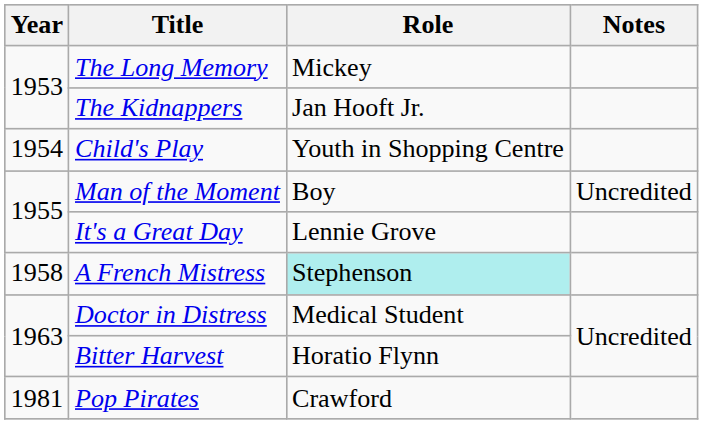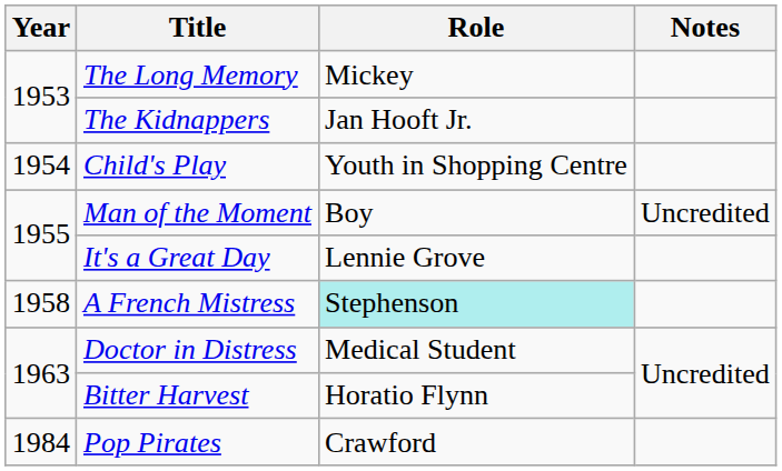 <table class="wikitable">
 <tr>
 <th>Year</th>
 <th>Title</th>
 <th>Role</th>
 <th>Notes</th>
 </tr>
 <tr>
 <td rowspan="2">1953</td>
 <td><em><a href='#'>The Long Memory</a></em></td>
 <td>Mickey</td>
 <td></td>
 </tr>
 <tr>
 <td><em><a href='#'>The Kidnappers</a></em></td>
 <td>Jan Hooft Jr.</td>
 <td></td>
 </tr>
 <tr>
 <td>1954</td>
 <td><em><a href='#'>Child's Play</a></em></td>
 <td>Youth in Shopping Centre</td>
 <td></td>
 </tr>
 <tr>
 <td rowspan="2">1955</td>
 <td><em><a href='#'>Man of the Moment</a></em></td>
 <td>Boy</td>
 <td>Uncredited</td>
 </tr>
 <tr>
 <td><em><a href='#'>It's a Great Day</a></em></td>
 <td>Lennie Grove</td>
 <td></td>
 </tr>
 <tr>
 <td>1958</td>
 <td><em><a href='#'>A French Mistress</a></em></td>
 <td style="background: paleturquoise;">Stephenson</td>
 <td></td>
 </tr>
 <tr>
 <td rowspan="2">1963</td>
 <td><em><a href='#'>Doctor in Distress</a></em></td>
 <td>Medical Student</td>
 <td rowspan="2">Uncredited</td>
 </tr>
 <tr>
 <td><em><a href='#'>Bitter Harvest</a></em></td>
 <td>Horatio Flynn</td>
 </tr>
 <tr>
-<td>1981</td>
+<td>1984</td>
 <td><em><a href='#'>Pop Pirates</a></em></td>
 <td>Crawford</td>
 <td></td>
 </tr>
 </table>
